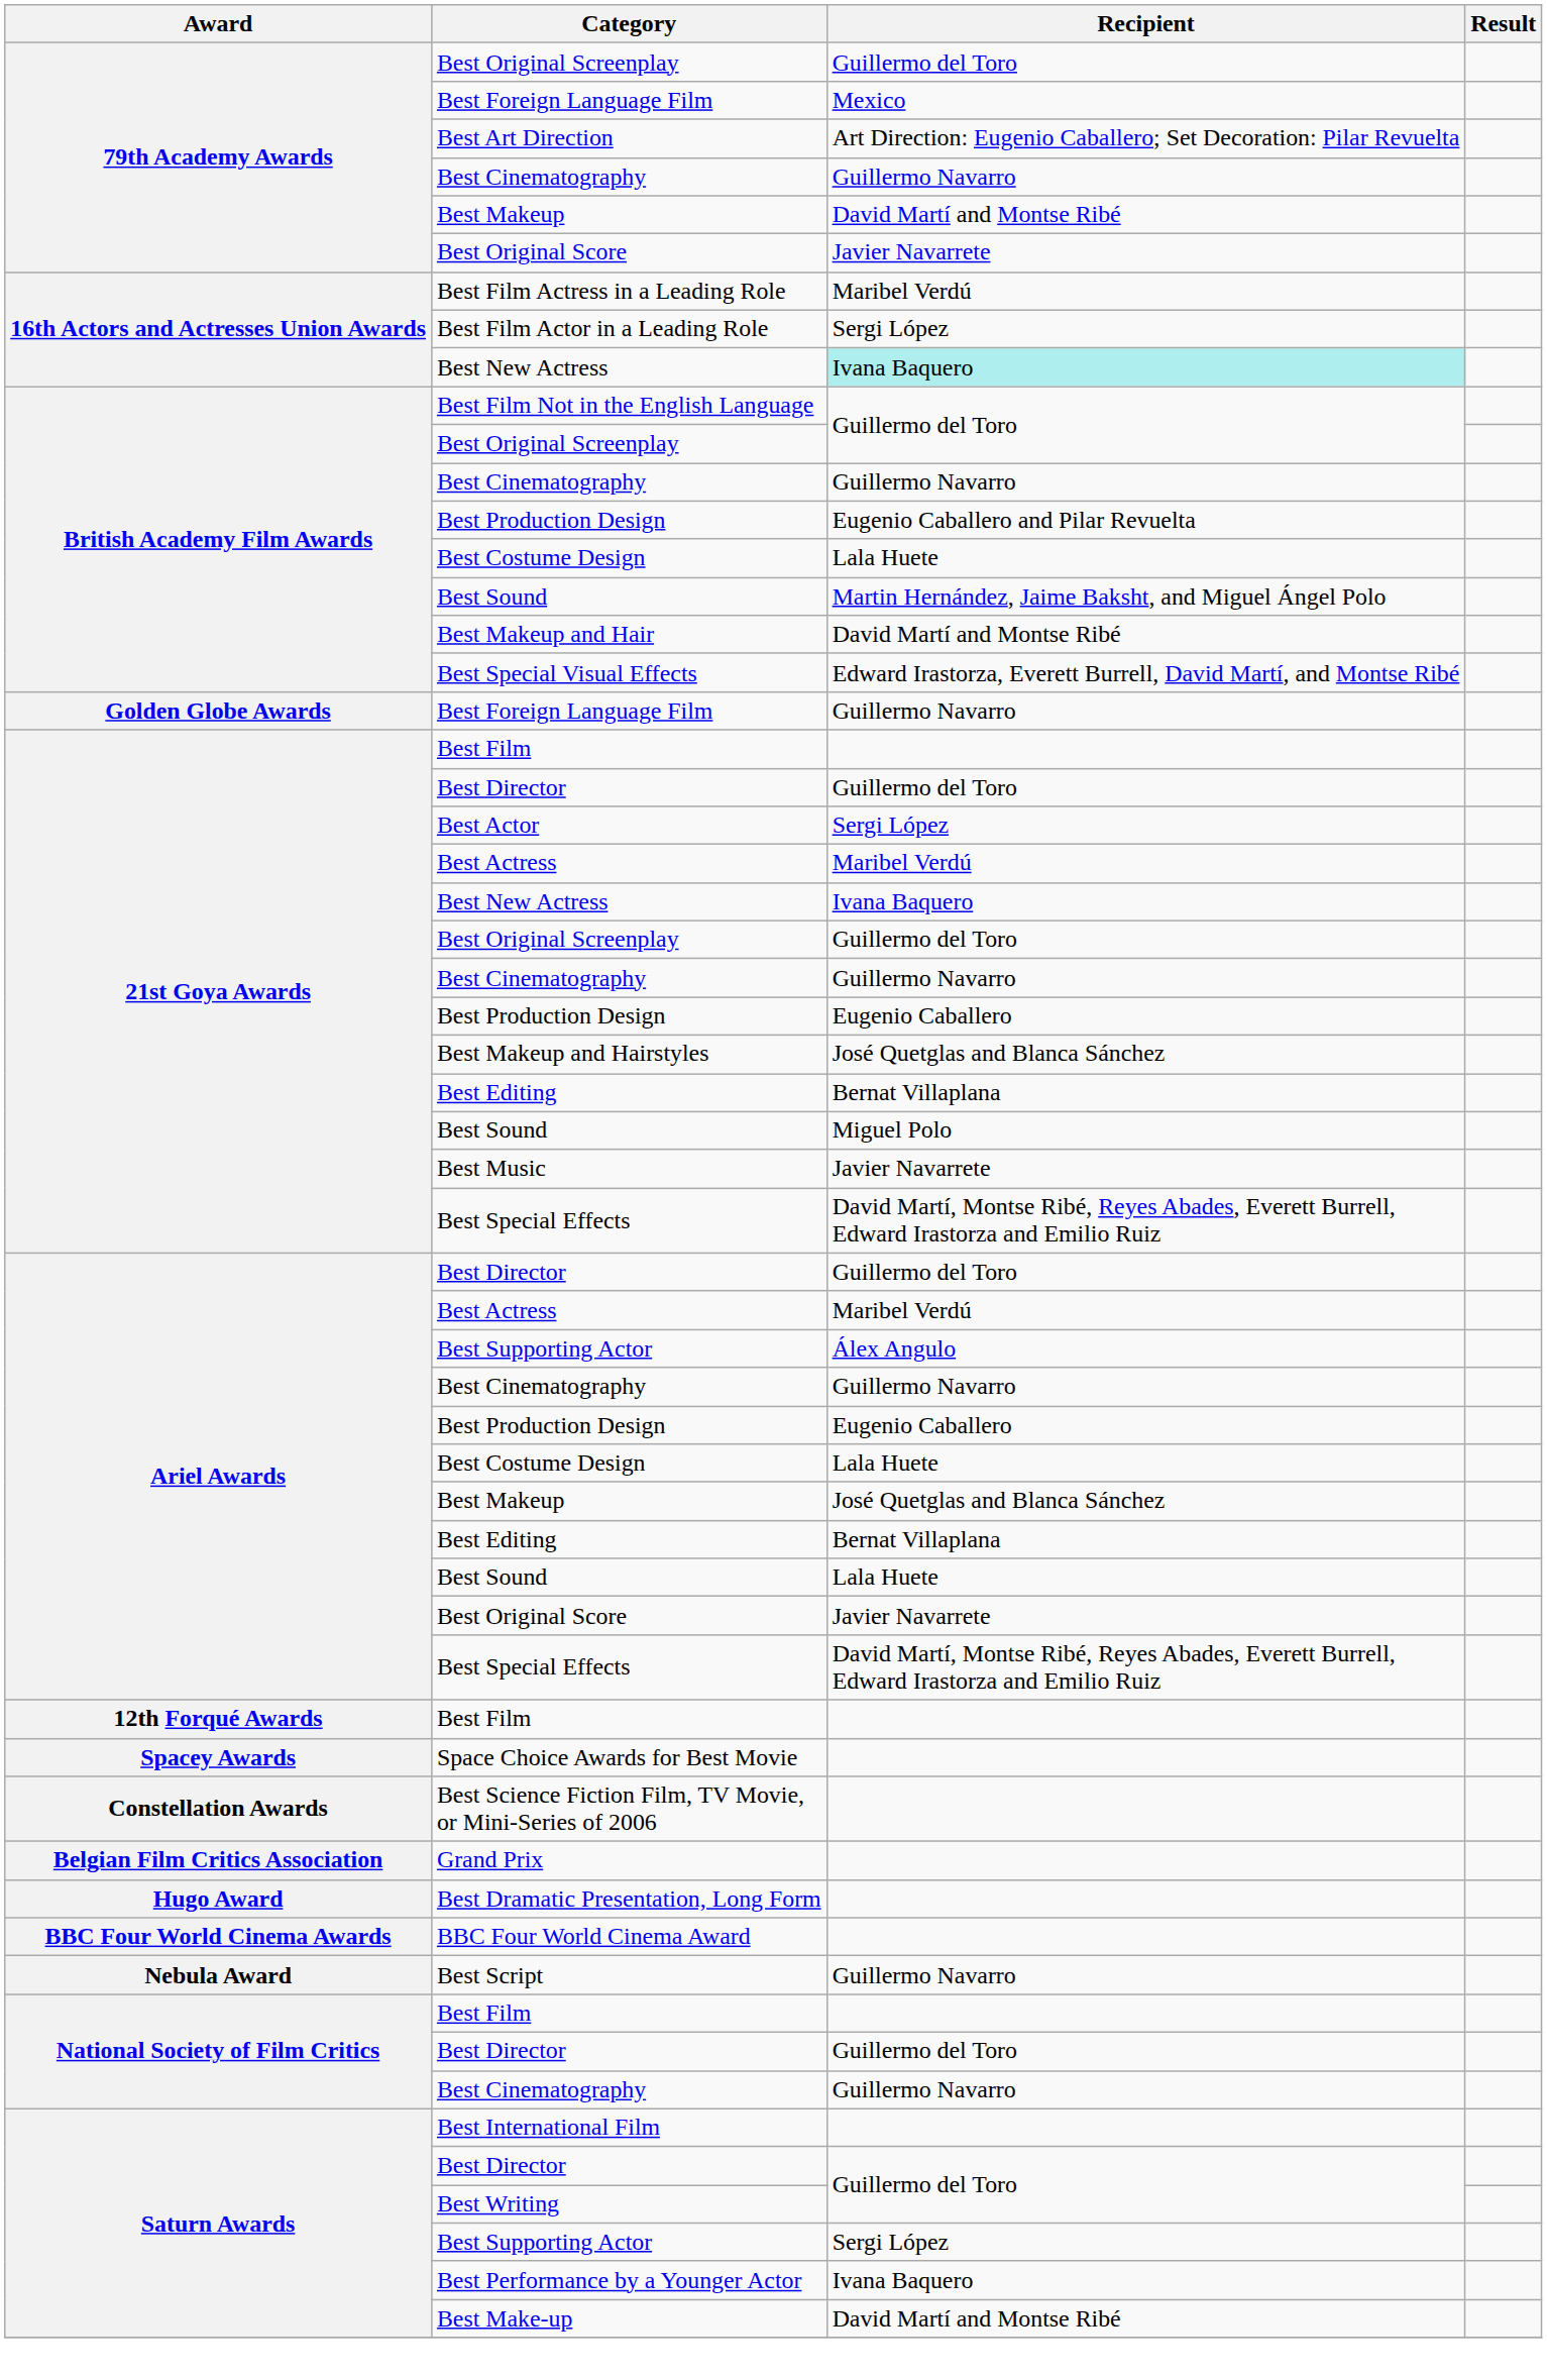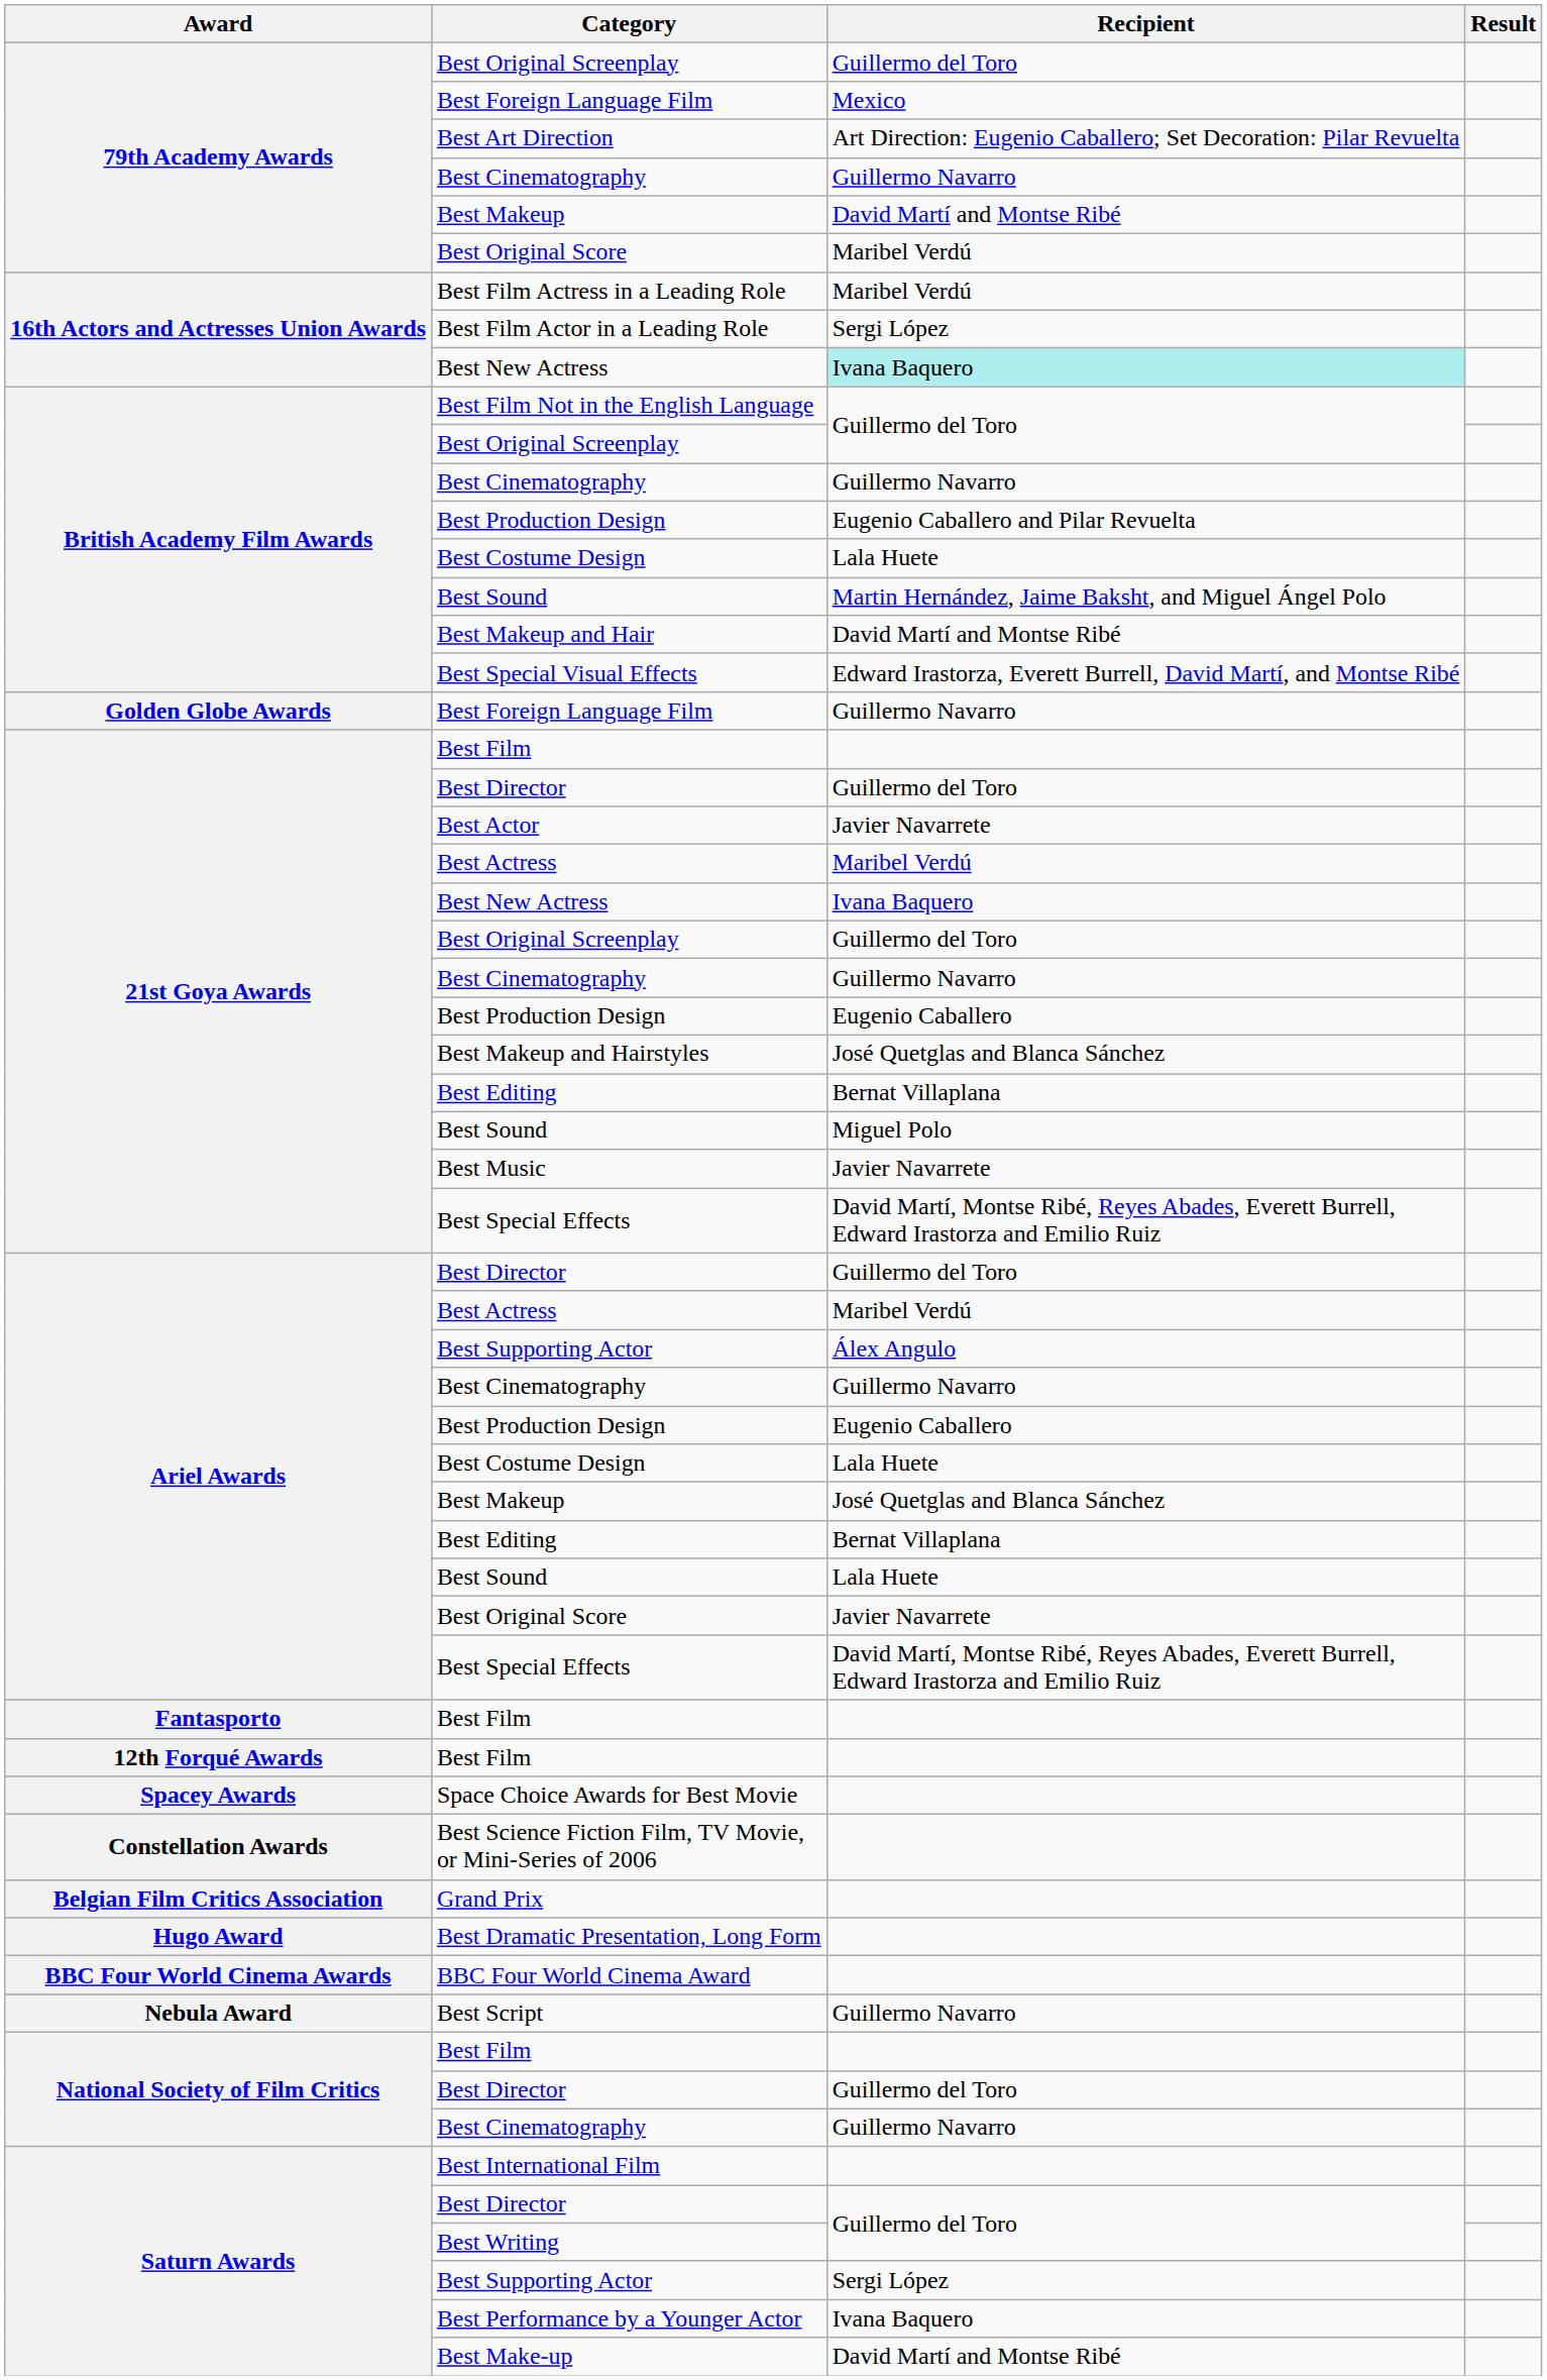 <table class="wikitable plainrowheaders sortable">
 <tr>
 <th scope="col">Award</th>
 <th scope="col">Category</th>
 <th scope="col">Recipient</th>
 <th scope="col">Result</th>
 </tr>
 <tr>
 <th scope="row" rowspan="6"><a href='#'>79th Academy Awards</a></th>
 <td><a href='#'>Best Original Screenplay</a></td>
 <td><a href='#'>Guillermo del Toro</a></td>
 <td></td>
 </tr>
 <tr>
 <td><a href='#'>Best Foreign Language Film</a></td>
 <td><a href='#'>Mexico</a></td>
 <td></td>
 </tr>
 <tr>
 <td><a href='#'>Best Art Direction</a></td>
 <td>Art Direction: <a href='#'>Eugenio Caballero</a>; Set Decoration: <a href='#'>Pilar Revuelta</a></td>
 <td></td>
 </tr>
 <tr>
 <td><a href='#'>Best Cinematography</a></td>
 <td><a href='#'>Guillermo Navarro</a></td>
 <td></td>
 </tr>
 <tr>
 <td><a href='#'>Best Makeup</a></td>
 <td><a href='#'>David Martí</a> and <a href='#'>Montse Ribé</a></td>
 <td></td>
 </tr>
 <tr>
 <td><a href='#'>Best Original Score</a></td>
-<td><a href='#'>Javier Navarrete</a></td>
+<td>Maribel Verdú</td>
 <td></td>
 </tr>
 <tr>
 <th scope="row" rowspan="3"><a href='#'>16th Actors and Actresses Union Awards</a></th>
 <td>Best Film Actress in a Leading Role</td>
 <td>Maribel Verdú</td>
 <td></td>
 </tr>
 <tr>
 <td>Best Film Actor in a Leading Role</td>
 <td>Sergi López</td>
 <td></td>
 </tr>
 <tr>
 <td>Best New Actress</td>
 <td style="background: paleturquoise;">Ivana Baquero</td>
 <td></td>
 </tr>
 <tr>
 <th scope="row" rowspan="8"><a href='#'>British Academy Film Awards</a></th>
 <td><a href='#'>Best Film Not in the English Language</a></td>
 <td rowspan=2>Guillermo del Toro</td>
 <td></td>
 </tr>
 <tr>
 <td><a href='#'>Best Original Screenplay</a></td>
 <td></td>
 </tr>
 <tr>
 <td><a href='#'>Best Cinematography</a></td>
 <td>Guillermo Navarro</td>
 <td></td>
 </tr>
 <tr>
 <td><a href='#'>Best Production Design</a></td>
 <td>Eugenio Caballero and Pilar Revuelta</td>
 <td></td>
 </tr>
 <tr>
 <td><a href='#'>Best Costume Design</a></td>
 <td>Lala Huete</td>
 <td></td>
 </tr>
 <tr>
 <td><a href='#'>Best Sound</a></td>
 <td><a href='#'>Martin Hernández</a>, <a href='#'>Jaime Baksht</a>, and Miguel Ángel Polo</td>
 <td></td>
 </tr>
 <tr>
 <td><a href='#'>Best Makeup and Hair</a></td>
 <td>David Martí and Montse Ribé</td>
 <td></td>
 </tr>
 <tr>
 <td><a href='#'>Best Special Visual Effects</a></td>
 <td>Edward Irastorza, Everett Burrell, <a href='#'>David Martí</a>, and <a href='#'>Montse Ribé</a></td>
 <td></td>
 </tr>
 <tr>
 <th scope="row"><a href='#'>Golden Globe Awards</a></th>
 <td><a href='#'>Best Foreign Language Film</a></td>
 <td>Guillermo Navarro</td>
 <td></td>
 </tr>
 <tr>
 <th scope="row" rowspan="13"><a href='#'>21st Goya Awards</a></th>
 <td><a href='#'>Best Film</a></td>
 <td></td>
 <td></td>
 </tr>
 <tr>
 <td><a href='#'>Best Director</a></td>
 <td>Guillermo del Toro</td>
 <td></td>
 </tr>
 <tr>
 <td><a href='#'>Best Actor</a></td>
-<td><a href='#'>Sergi López</a></td>
+<td>Javier Navarrete</td>
 <td></td>
 </tr>
 <tr>
 <td><a href='#'>Best Actress</a></td>
 <td><a href='#'>Maribel Verdú</a></td>
 <td></td>
 </tr>
 <tr>
 <td><a href='#'>Best New Actress</a></td>
 <td><a href='#'>Ivana Baquero</a></td>
 <td></td>
 </tr>
 <tr>
 <td><a href='#'>Best Original Screenplay</a></td>
 <td>Guillermo del Toro</td>
 <td></td>
 </tr>
 <tr>
 <td><a href='#'>Best Cinematography</a></td>
 <td>Guillermo Navarro</td>
 <td></td>
 </tr>
 <tr>
 <td>Best Production Design</td>
 <td>Eugenio Caballero</td>
 <td></td>
 </tr>
 <tr>
 <td>Best Makeup and Hairstyles</td>
 <td>José Quetglas and Blanca Sánchez</td>
 <td></td>
 </tr>
 <tr>
 <td><a href='#'>Best Editing</a></td>
 <td>Bernat Villaplana</td>
 <td></td>
 </tr>
 <tr>
 <td>Best Sound</td>
 <td>Miguel Polo</td>
 <td></td>
 </tr>
 <tr>
 <td>Best Music</td>
 <td>Javier Navarrete</td>
 <td></td>
 </tr>
 <tr>
 <td>Best Special Effects</td>
 <td>David Martí, Montse Ribé, <a href='#'>Reyes Abades</a>, Everett Burrell,<br> Edward Irastorza and Emilio Ruiz</td>
 <td></td>
 </tr>
 <tr>
 <th scope="row" rowspan="11"><a href='#'>Ariel Awards</a></th>
 <td><a href='#'>Best Director</a></td>
 <td>Guillermo del Toro</td>
 <td></td>
 </tr>
 <tr>
 <td><a href='#'>Best Actress</a></td>
 <td>Maribel Verdú</td>
 <td></td>
 </tr>
 <tr>
 <td><a href='#'>Best Supporting Actor</a></td>
 <td><a href='#'>Álex Angulo</a></td>
 <td></td>
 </tr>
 <tr>
 <td>Best Cinematography</td>
 <td>Guillermo Navarro</td>
 <td></td>
 </tr>
 <tr>
 <td>Best Production Design</td>
 <td>Eugenio Caballero</td>
 <td></td>
 </tr>
 <tr>
 <td>Best Costume Design</td>
 <td>Lala Huete</td>
 <td></td>
 </tr>
 <tr>
 <td>Best Makeup</td>
 <td>José Quetglas and Blanca Sánchez</td>
 <td></td>
 </tr>
 <tr>
 <td>Best Editing</td>
 <td>Bernat Villaplana</td>
 <td></td>
 </tr>
 <tr>
 <td>Best Sound</td>
 <td>Lala Huete</td>
 <td></td>
 </tr>
 <tr>
 <td>Best Original Score</td>
 <td>Javier Navarrete</td>
 <td></td>
 </tr>
 <tr>
 <td>Best Special Effects</td>
 <td>David Martí, Montse Ribé, Reyes Abades, Everett Burrell,<br> Edward Irastorza and Emilio Ruiz</td>
 <td></td>
 </tr>
 <tr>
+<th scope="row"><a href='#'>Fantasporto</a></th>
+<td>Best Film</td>
+<td></td>
+<td></td>
+</tr>
+<tr>
 <th scope="row" rowspan="1">12th <a href='#'>Forqué Awards</a></th>
 <td>Best Film</td>
 <td></td>
 <td></td>
 </tr>
 <tr>
 <th scope="row"><a href='#'>Spacey Awards</a></th>
 <td>Space Choice Awards for Best Movie</td>
 <td></td>
 <td></td>
 </tr>
 <tr>
 <th scope="row">Constellation Awards</th>
 <td>Best Science Fiction Film, TV Movie,<br> or Mini-Series of 2006</td>
 <td></td>
 <td></td>
 </tr>
 <tr>
 <th scope="row"><a href='#'>Belgian Film Critics Association</a></th>
 <td><a href='#'>Grand Prix</a></td>
 <td></td>
 <td></td>
 </tr>
 <tr>
 <th scope="row"><a href='#'>Hugo Award</a></th>
 <td><a href='#'>Best Dramatic Presentation, Long Form</a></td>
 <td></td>
 <td></td>
 </tr>
 <tr>
 <th scope="row"><a href='#'>BBC Four World Cinema Awards</a></th>
 <td><a href='#'>BBC Four World Cinema Award</a></td>
 <td></td>
 <td></td>
 </tr>
 <tr>
 <th scope="row">Nebula Award</th>
 <td>Best Script</td>
 <td>Guillermo Navarro</td>
 <td></td>
 </tr>
 <tr>
 <th scope="row" rowspan=3><a href='#'>National Society of Film Critics</a></th>
 <td><a href='#'>Best Film</a></td>
 <td></td>
 <td></td>
 </tr>
 <tr>
 <td><a href='#'>Best Director</a></td>
 <td>Guillermo del Toro</td>
 <td></td>
 </tr>
 <tr>
 <td><a href='#'>Best Cinematography</a></td>
 <td>Guillermo Navarro</td>
 <td></td>
 </tr>
 <tr>
 <th scope="row" rowspan=6><a href='#'>Saturn Awards</a></th>
 <td><a href='#'>Best International Film</a></td>
 <td></td>
 <td></td>
 </tr>
 <tr>
 <td><a href='#'>Best Director</a></td>
 <td rowspan=2>Guillermo del Toro</td>
 <td></td>
 </tr>
 <tr>
 <td><a href='#'>Best Writing</a></td>
 <td></td>
 </tr>
 <tr>
 <td><a href='#'>Best Supporting Actor</a></td>
 <td>Sergi López</td>
 <td></td>
 </tr>
 <tr>
 <td><a href='#'>Best Performance by a Younger Actor</a></td>
 <td>Ivana Baquero</td>
 <td></td>
 </tr>
 <tr>
 <td><a href='#'>Best Make-up</a></td>
 <td>David Martí and Montse Ribé</td>
 <td></td>
 </tr>
 <tr>
 </tr>
 </table>
